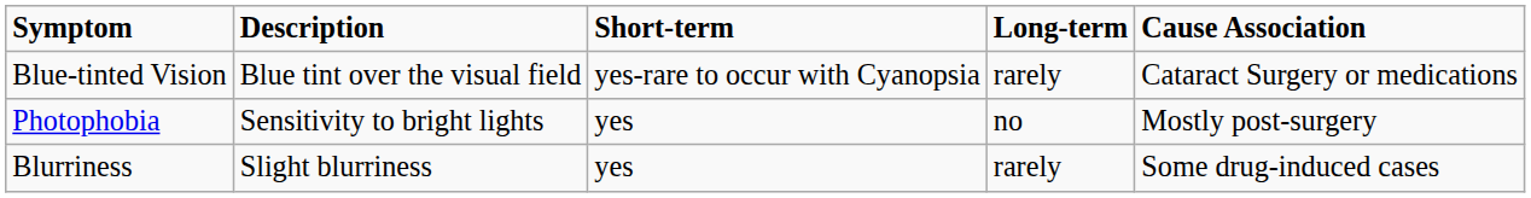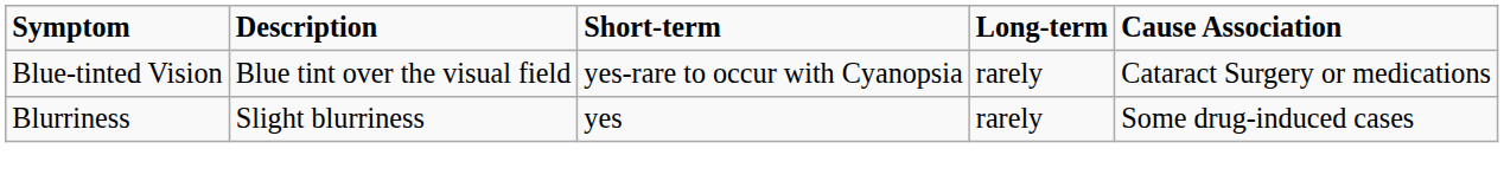 <table class="wikitable">
 <tr>
 <td><strong>Symptom</strong></td>
 <td><strong>Description</strong></td>
 <td><strong>Short-term</strong></td>
 <td><strong>Long-term</strong></td>
 <td><strong>Cause Association</strong></td>
 </tr>
 <tr>
 <td>Blue-tinted Vision</td>
 <td>Blue tint over the visual field</td>
 <td>yes-rare to occur with Cyanopsia</td>
 <td>rarely</td>
 <td>Cataract Surgery or medications</td>
 </tr>
 <tr>
-<td><a href='#'>Photophobia</a></td>
-<td>Sensitivity to bright lights</td>
-<td>yes</td>
-<td>no</td>
-<td>Mostly post-surgery</td>
-</tr>
-<tr>
 <td>Blurriness</td>
 <td>Slight blurriness  </td>
 <td>yes</td>
 <td>rarely</td>
 <td>Some drug-induced cases</td>
 </tr>
 </table>
